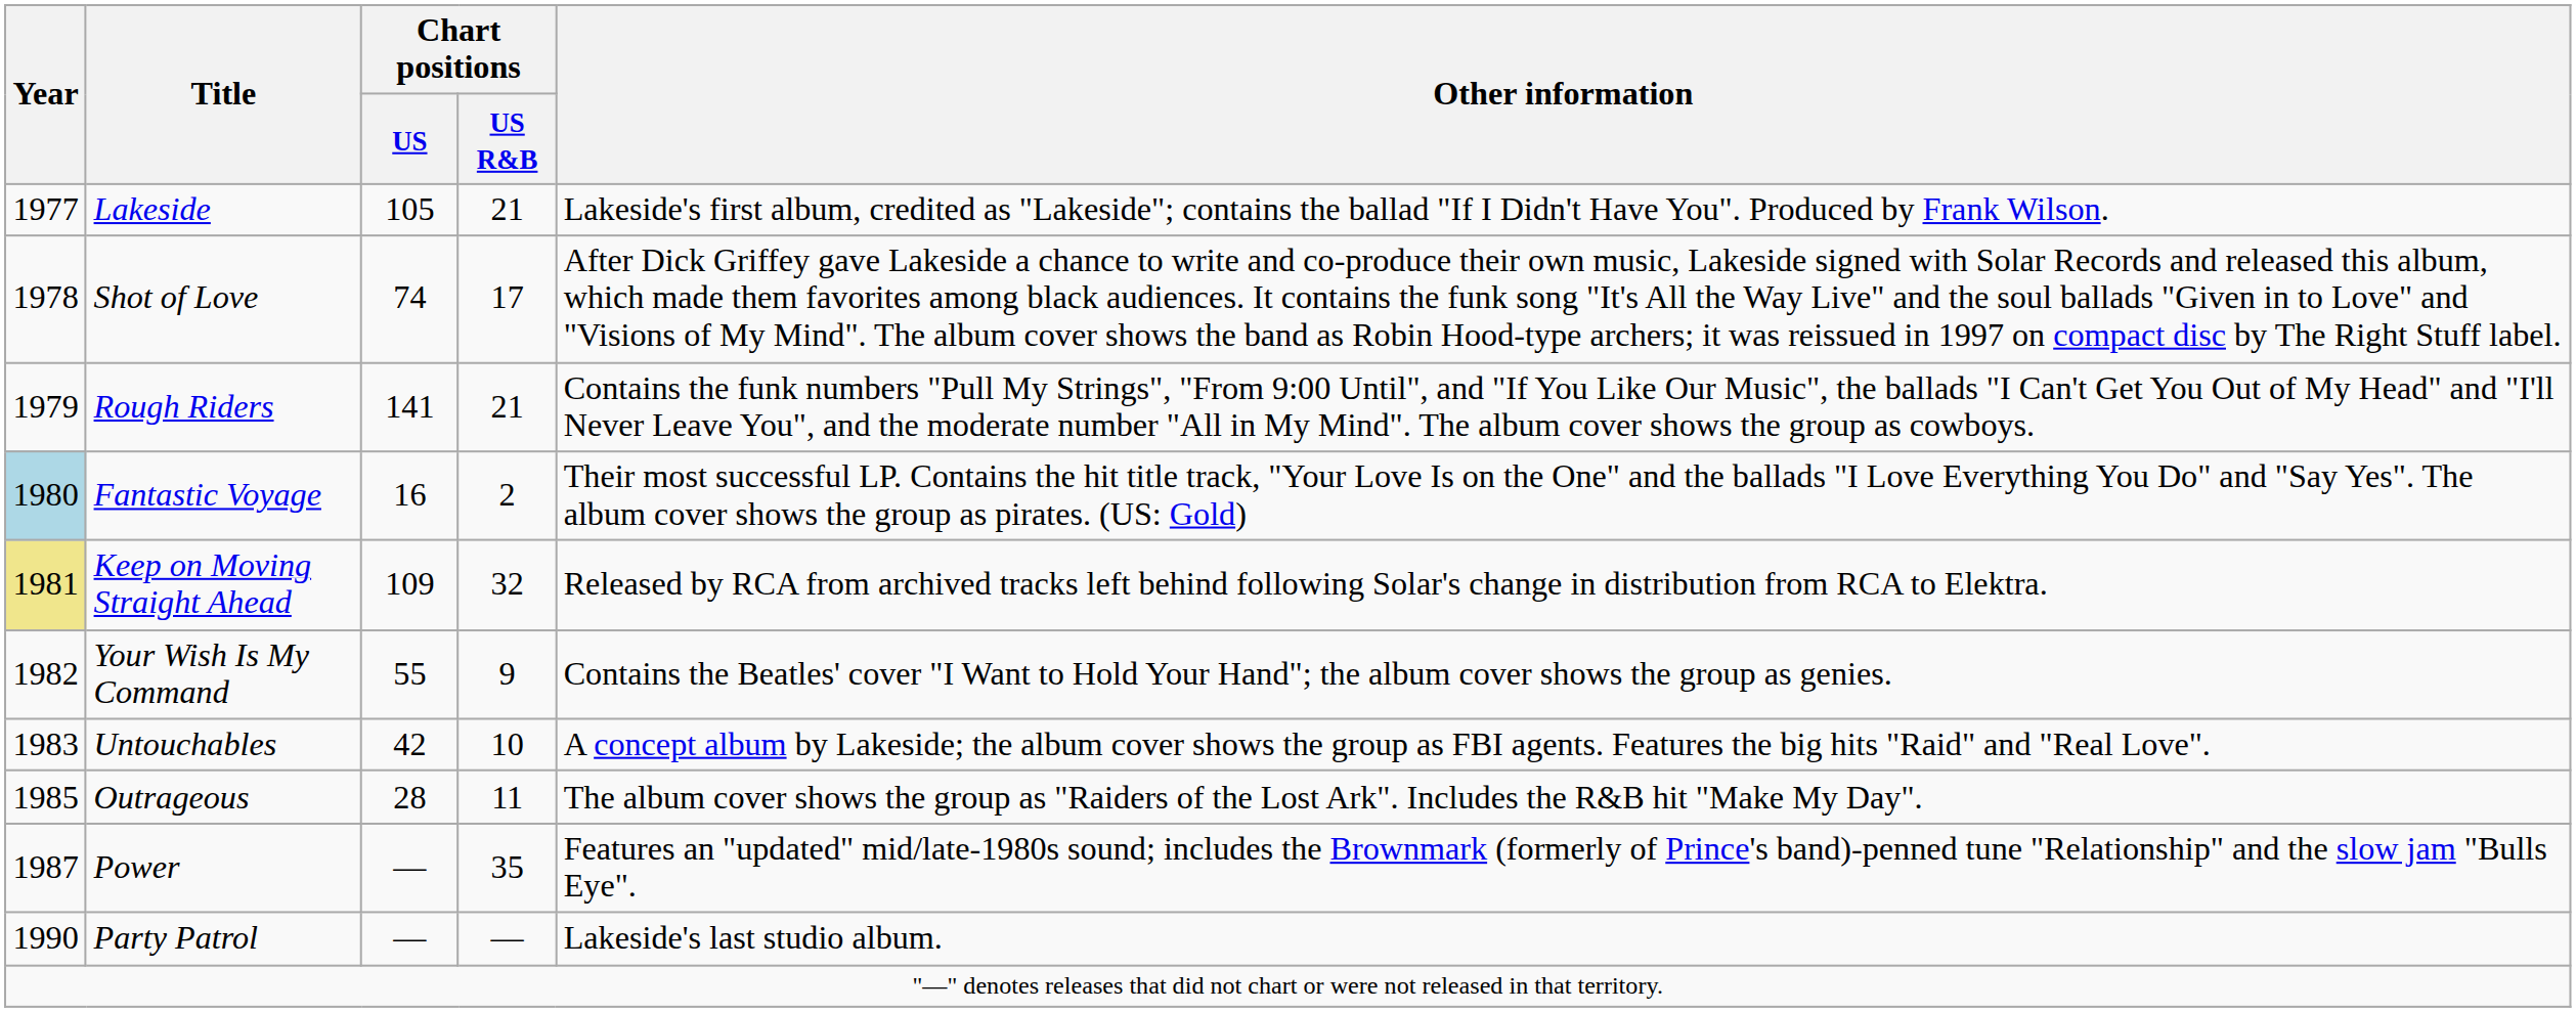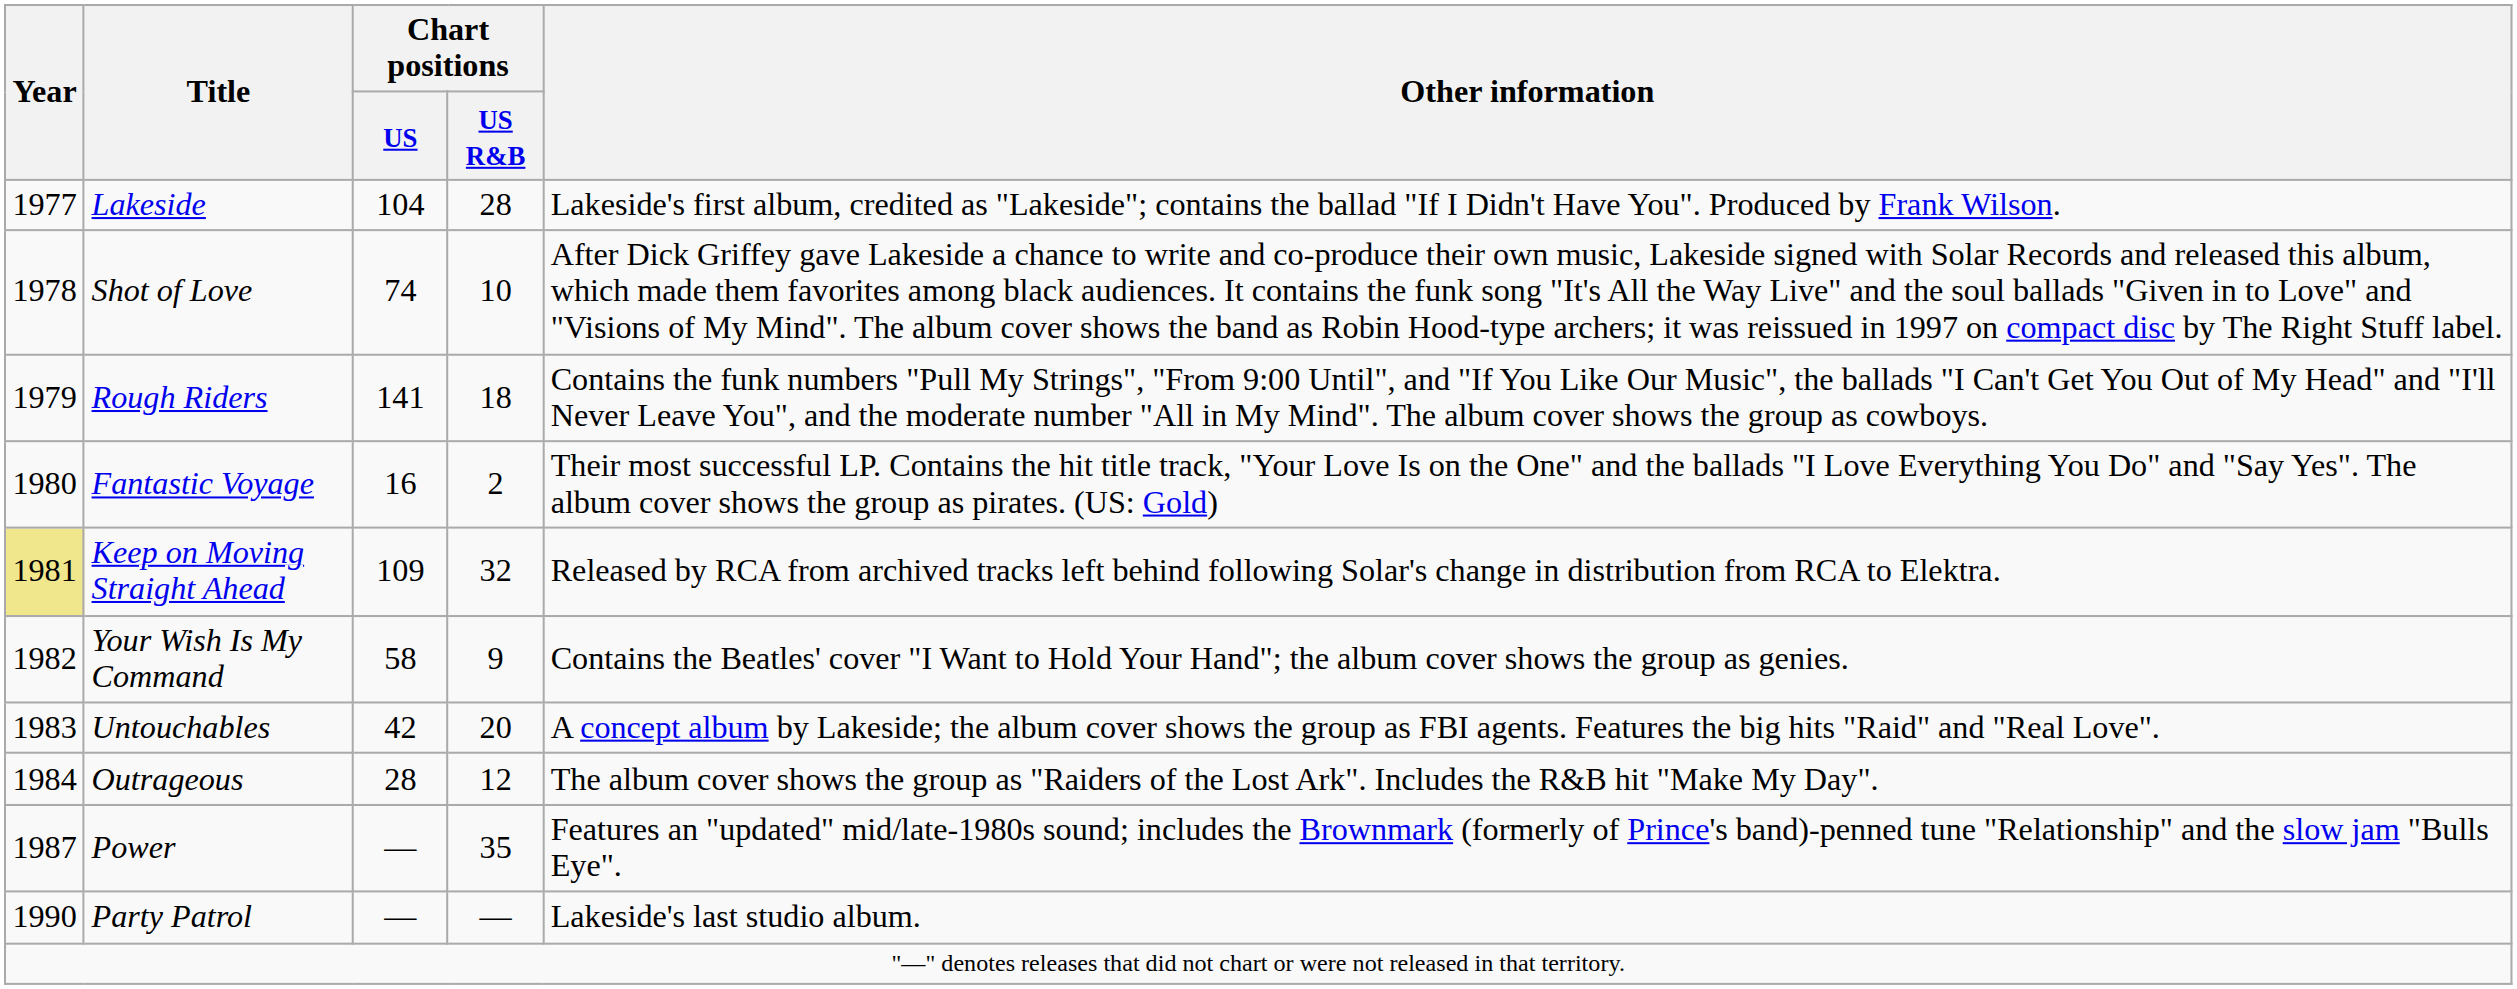 <table class="wikitable">
 <tr>
 <th rowspan="2">Year</th>
 <th rowspan="2">Title</th>
 <th colspan="2">Chart positions</th>
 <th rowspan="2">Other information</th>
 </tr>
 <tr>
 <th width="40"><small><a href='#'>US</a></small><br></th>
 <th width="40"><small><a href='#'>US R&B</a></small><br></th>
 </tr>
 <tr>
 <td>1977</td>
 <td><em><a href='#'>Lakeside</a></em></td>
-<td align="center">105</td>
-<td align="center">21</td>
+<td align="center">104</td>
+<td align="center">28</td>
 <td>Lakeside's first album, credited as "Lakeside"; contains the ballad "If I Didn't Have You". Produced by <a href='#'>Frank Wilson</a>.</td>
 </tr>
 <tr>
 <td>1978</td>
 <td><em>Shot of Love</em></td>
 <td align="center">74</td>
-<td align="center">17</td>
+<td align="center">10</td>
 <td>After Dick Griffey gave Lakeside a chance to write and co-produce their own music, Lakeside signed with Solar Records and released this album, which made them favorites among black audiences. It contains the funk song "It's All the Way Live" and the soul ballads "Given in to Love" and "Visions of My Mind". The album cover shows the band as Robin Hood-type archers; it was reissued in 1997 on <a href='#'>compact disc</a> by The Right Stuff label.</td>
 </tr>
 <tr>
 <td>1979</td>
 <td><em><a href='#'>Rough Riders</a></em></td>
 <td align="center">141</td>
-<td align="center">21</td>
+<td align="center">18</td>
 <td>Contains the funk numbers "Pull My Strings", "From 9:00 Until", and "If You Like Our Music", the ballads "I Can't Get You Out of My Head" and "I'll Never Leave You", and the moderate number "All in My Mind". The album cover shows the group as cowboys.</td>
 </tr>
 <tr>
-<td style="background: lightblue;">1980</td>
+<td>1980</td>
 <td><em><a href='#'>Fantastic Voyage</a></em></td>
 <td align="center">16</td>
 <td align="center">2</td>
 <td>Their most successful LP. Contains the hit title track, "Your Love Is on the One" and the ballads "I Love Everything You Do" and "Say Yes". The album cover shows the group as pirates. (US: <a href='#'>Gold</a>)</td>
 </tr>
 <tr>
 <td style="background: khaki;">1981</td>
 <td><em><a href='#'>Keep on Moving Straight Ahead</a></em></td>
 <td align="center">109</td>
 <td align="center">32</td>
 <td>Released by RCA from archived tracks left behind following Solar's change in distribution from RCA to Elektra.</td>
 </tr>
 <tr>
 <td>1982</td>
 <td><em>Your Wish Is My Command</em></td>
-<td align="center">55</td>
+<td align="center">58</td>
 <td align="center">9</td>
 <td>Contains the Beatles' cover "I Want to Hold Your Hand"; the album cover shows the group as genies.</td>
 </tr>
 <tr>
 <td>1983</td>
 <td><em>Untouchables</em></td>
 <td align="center">42</td>
-<td align="center">10</td>
+<td align="center">20</td>
 <td>A <a href='#'>concept album</a> by Lakeside; the album cover shows the group as FBI agents. Features the big hits "Raid" and "Real Love".</td>
 </tr>
 <tr>
-<td>1985</td>
+<td>1984</td>
 <td><em>Outrageous</em></td>
 <td align="center">28</td>
-<td align="center">11</td>
+<td align="center">12</td>
 <td>The album cover shows the group as "Raiders of the Lost Ark". Includes the R&B hit "Make My Day".</td>
 </tr>
 <tr>
 <td>1987</td>
 <td><em>Power</em></td>
 <td align="center">—</td>
 <td align="center">35</td>
 <td>Features an "updated" mid/late-1980s sound; includes the <a href='#'>Brownmark</a> (formerly of <a href='#'>Prince</a>'s band)-penned tune "Relationship" and the <a href='#'>slow jam</a> "Bulls Eye".</td>
 </tr>
 <tr>
 <td>1990</td>
 <td><em>Party Patrol</em></td>
 <td align="center">—</td>
 <td align="center">—</td>
 <td>Lakeside's last studio album.</td>
 </tr>
 <tr>
 <td colspan="6" style="text-align:center; font-size:9pt;">"—" denotes releases that did not chart or were not released in that territory.</td>
 </tr>
 </table>
